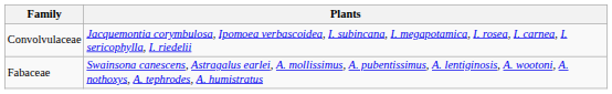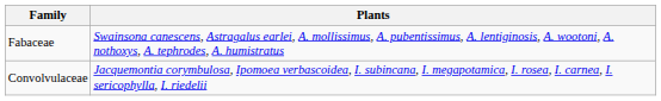 <table class="wikitable sortable" style="width: 60%; left; font-size: 90%; margin-left: 25px;">
 <tr>
 <th>Family</th>
 <th>Plants</th>
 </tr>
 <tr>
+<td>Fabaceae</td>
+<td><em><a href='#'>Swainsona canescens</a></em>, <em><a href='#'>Astragalus earlei</a></em>, <em><a href='#'>A. mollissimus</a></em>, <em><a href='#'>A. pubentissimus</a></em>, <em><a href='#'>A. lentiginosis</a></em>, <em><a href='#'>A. wootoni</a></em>, <em><a href='#'>A. nothoxys</a></em>, <em><a href='#'>A. tephrodes</a></em>, <em><a href='#'>A. humistratus</a></em></td>
+</tr>
+<tr>
 <td>Convolvulaceae</td>
 <td><em><a href='#'>Jacquemontia corymbulosa</a></em>, <em><a href='#'>Ipomoea verbascoidea</a></em>, <em><a href='#'>I. subincana</a></em>, <em><a href='#'>I. megapotamica</a></em>, <em><a href='#'>I. rosea</a></em>, <em><a href='#'>I. carnea</a></em>, <em><a href='#'>I. sericophylla</a></em>, <em><a href='#'>I. riedelii</a></em></td>
 </tr>
-<tr>
-<td>Fabaceae</td>
-<td><em><a href='#'>Swainsona canescens</a></em>, <em><a href='#'>Astragalus earlei</a></em>, <em><a href='#'>A. mollissimus</a></em>, <em><a href='#'>A. pubentissimus</a></em>, <em><a href='#'>A. lentiginosis</a></em>, <em><a href='#'>A. wootoni</a></em>, <em><a href='#'>A. nothoxys</a></em>, <em><a href='#'>A. tephrodes</a></em>, <em><a href='#'>A. humistratus</a></em></td>
-</tr>
 </table>
